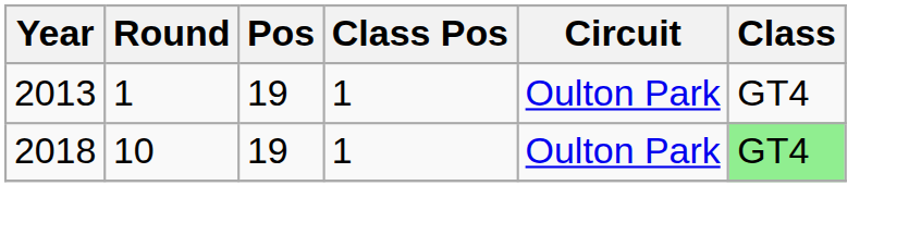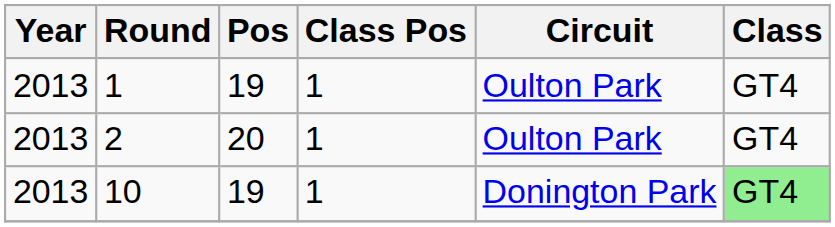 <table class="wikitable">
 <tr>
 <th>Year</th>
 <th>Round</th>
 <th>Pos</th>
 <th>Class Pos</th>
 <th>Circuit</th>
 <th>Class</th>
 </tr>
 <tr>
 <td>2013</td>
 <td>1</td>
 <td>19</td>
 <td>1</td>
 <td><a href='#'>Oulton Park</a></td>
 <td>GT4</td>
 </tr>
 <tr>
-<td>2018</td>
+<td>2013</td>
+<td>2</td>
+<td>20</td>
+<td>1</td>
+<td><a href='#'>Oulton Park</a></td>
+<td>GT4</td>
+</tr>
+<tr>
+<td>2013</td>
 <td>10</td>
 <td>19</td>
 <td>1</td>
-<td><a href='#'>Oulton Park</a></td>
+<td><a href='#'>Donington Park</a></td>
 <td style="background: lightgreen;">GT4</td>
 </tr>
 <tr>
 </tr>
 </table>
